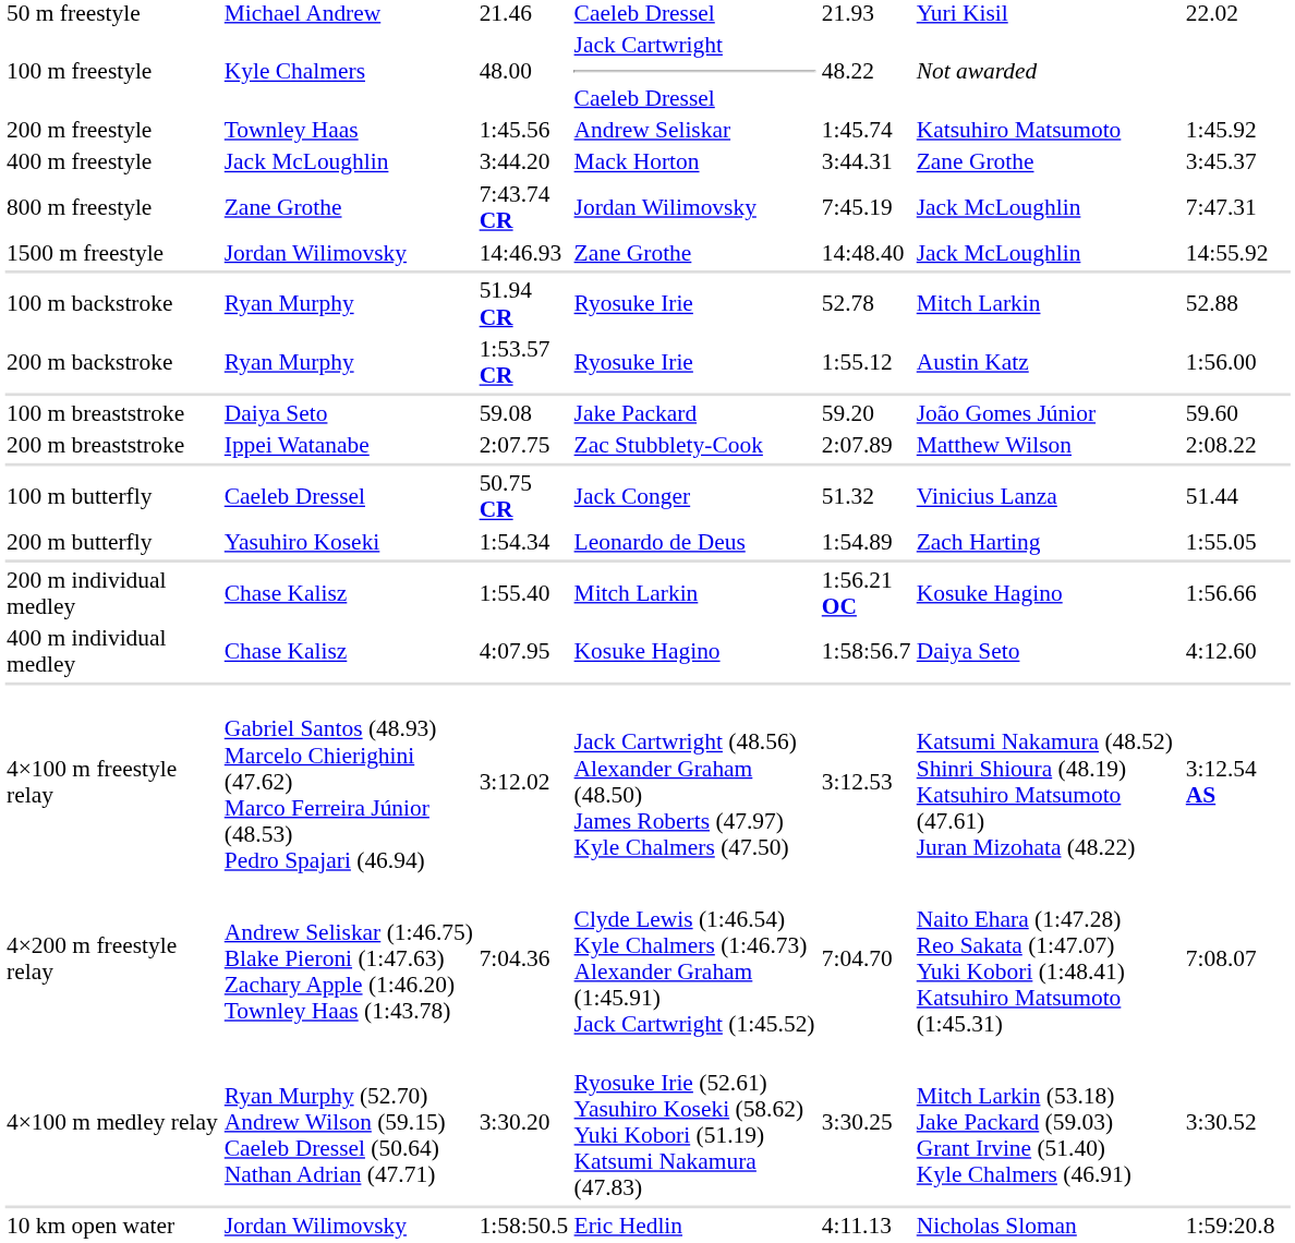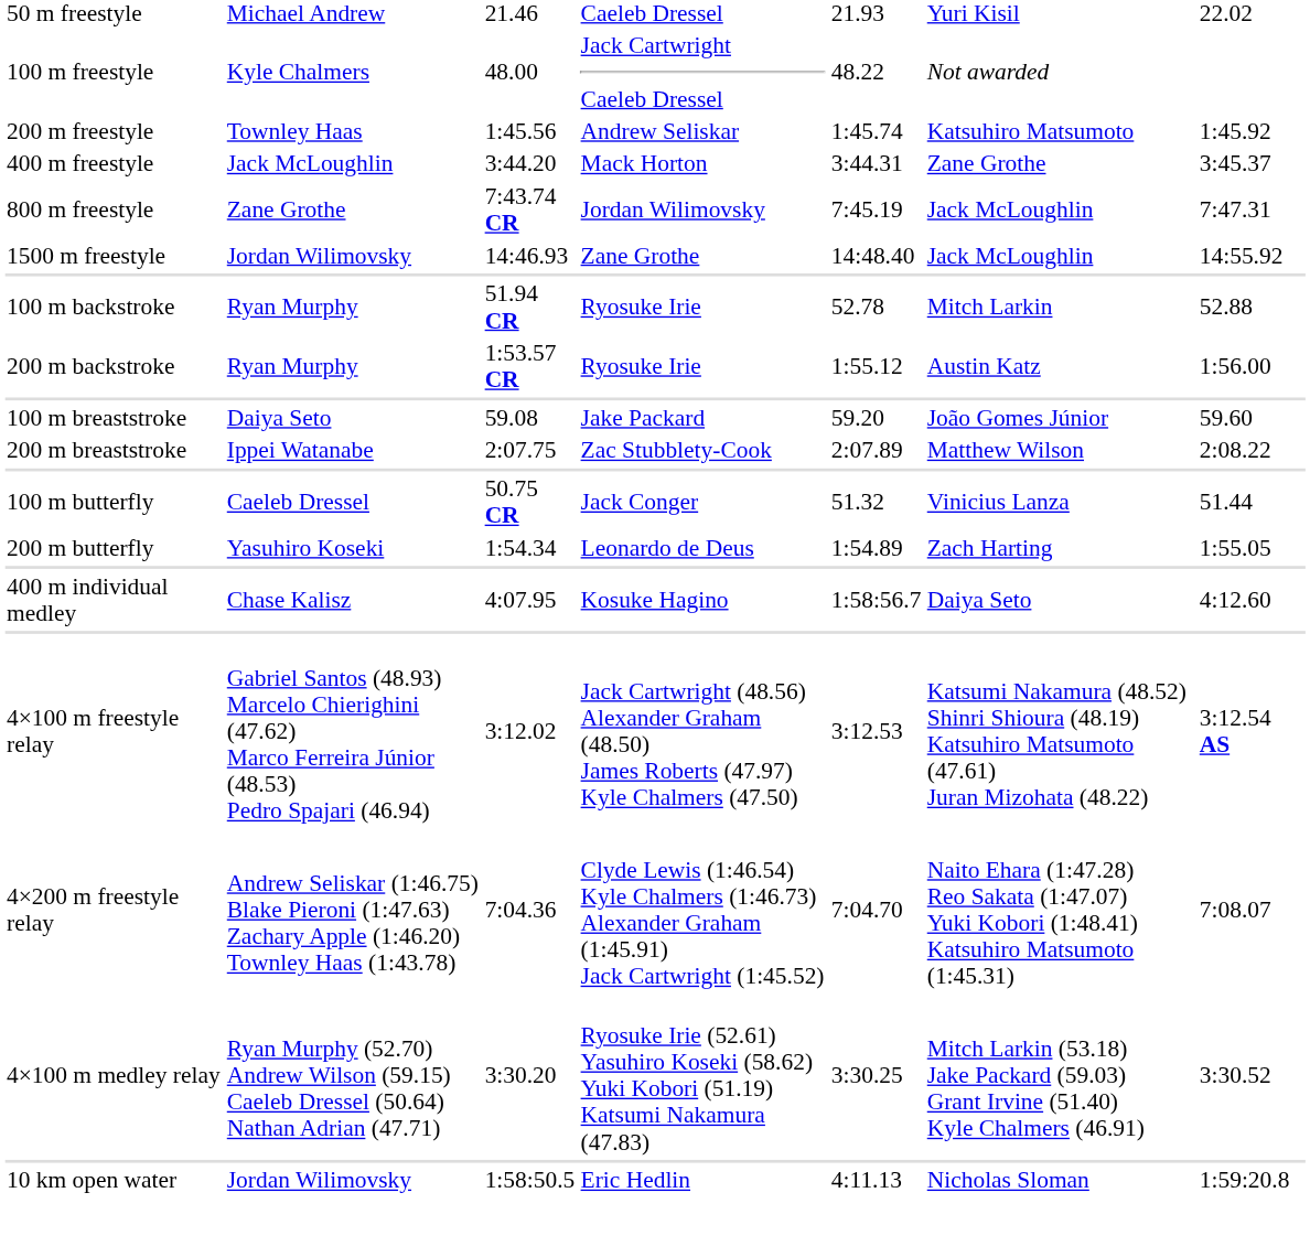 <table>
 <tr>
 <td>50 m freestyle<br></td>
 <td><a href='#'>Michael Andrew</a><br></td>
 <td>21.46</td>
 <td><a href='#'>Caeleb Dressel</a><br></td>
 <td>21.93</td>
 <td><a href='#'>Yuri Kisil</a><br></td>
 <td>22.02</td>
 </tr>
 <tr>
 <td>100 m freestyle<br></td>
 <td><a href='#'>Kyle Chalmers</a><br></td>
 <td>48.00</td>
 <td><a href='#'>Jack Cartwright</a><br><hr><a href='#'>Caeleb Dressel</a><br></td>
 <td>48.22</td>
 <td colspan=2><em>Not awarded</em></td>
 </tr>
 <tr>
 <td>200 m freestyle<br></td>
 <td><a href='#'>Townley Haas</a><br></td>
 <td>1:45.56</td>
 <td><a href='#'>Andrew Seliskar</a><br></td>
 <td>1:45.74</td>
 <td><a href='#'>Katsuhiro Matsumoto</a><br></td>
 <td>1:45.92</td>
 </tr>
 <tr>
 <td>400 m freestyle<br></td>
 <td><a href='#'>Jack McLoughlin</a><br></td>
 <td>3:44.20</td>
 <td><a href='#'>Mack Horton</a><br></td>
 <td>3:44.31</td>
 <td><a href='#'>Zane Grothe</a><br></td>
 <td>3:45.37</td>
 </tr>
 <tr>
 <td>800 m freestyle<br></td>
 <td><a href='#'>Zane Grothe</a><br></td>
 <td>7:43.74<br><strong><a href='#'>CR</a></strong></td>
 <td><a href='#'>Jordan Wilimovsky</a><br></td>
 <td>7:45.19</td>
 <td><a href='#'>Jack McLoughlin</a><br></td>
 <td>7:47.31</td>
 </tr>
 <tr>
 <td>1500 m freestyle<br></td>
 <td><a href='#'>Jordan Wilimovsky</a><br></td>
 <td>14:46.93</td>
 <td><a href='#'>Zane Grothe</a><br></td>
 <td>14:48.40</td>
 <td><a href='#'>Jack McLoughlin</a><br></td>
 <td>14:55.92</td>
 </tr>
 <tr bgcolor=#DDDDDD>
 <td colspan=7></td>
 </tr>
 <tr>
 <td>100 m backstroke<br></td>
 <td><a href='#'>Ryan Murphy</a><br></td>
 <td>51.94<br><strong><a href='#'>CR</a></strong></td>
 <td><a href='#'>Ryosuke Irie</a><br></td>
 <td>52.78</td>
 <td><a href='#'>Mitch Larkin</a><br></td>
 <td>52.88</td>
 </tr>
 <tr>
 <td>200 m backstroke<br></td>
 <td><a href='#'>Ryan Murphy</a><br></td>
 <td>1:53.57<br><strong><a href='#'>CR</a></strong></td>
 <td><a href='#'>Ryosuke Irie</a><br></td>
 <td>1:55.12</td>
 <td><a href='#'>Austin Katz</a><br></td>
 <td>1:56.00</td>
 </tr>
 <tr bgcolor=#DDDDDD>
 <td colspan=7></td>
 </tr>
 <tr>
 <td>100 m breaststroke<br></td>
 <td><a href='#'>Daiya Seto</a><br></td>
 <td>59.08</td>
 <td><a href='#'>Jake Packard</a><br></td>
 <td>59.20</td>
 <td><a href='#'>João Gomes Júnior</a><br></td>
 <td>59.60</td>
 </tr>
 <tr>
 <td>200 m breaststroke<br></td>
 <td><a href='#'>Ippei Watanabe</a><br></td>
 <td>2:07.75</td>
 <td><a href='#'>Zac Stubblety-Cook</a><br></td>
 <td>2:07.89</td>
 <td><a href='#'>Matthew Wilson</a><br></td>
 <td>2:08.22</td>
 </tr>
 <tr bgcolor=#DDDDDD>
 <td colspan=7></td>
 </tr>
 <tr>
 <td>100 m butterfly<br></td>
 <td><a href='#'>Caeleb Dressel</a><br></td>
 <td>50.75<br><strong><a href='#'>CR</a></strong></td>
 <td><a href='#'>Jack Conger</a><br></td>
 <td>51.32</td>
 <td><a href='#'>Vinicius Lanza</a><br></td>
 <td>51.44</td>
 </tr>
 <tr>
 <td>200 m butterfly<br></td>
 <td><a href='#'>Yasuhiro Koseki</a><br></td>
 <td>1:54.34</td>
 <td><a href='#'>Leonardo de Deus</a><br></td>
 <td>1:54.89</td>
 <td><a href='#'>Zach Harting</a><br></td>
 <td>1:55.05</td>
 </tr>
 <tr bgcolor=#DDDDDD>
 <td colspan=7></td>
 </tr>
 <tr>
-<td>200 m individual medley<br></td>
-<td><a href='#'>Chase Kalisz</a><br></td>
-<td>1:55.40</td>
-<td><a href='#'>Mitch Larkin</a><br></td>
-<td>1:56.21<br><strong><a href='#'>OC</a></strong></td>
-<td><a href='#'>Kosuke Hagino</a><br></td>
-<td>1:56.66</td>
-</tr>
-<tr>
 <td>400 m individual medley<br></td>
 <td><a href='#'>Chase Kalisz</a><br></td>
 <td>4:07.95</td>
 <td><a href='#'>Kosuke Hagino</a><br></td>
 <td>1:58:56.7</td>
 <td><a href='#'>Daiya Seto</a><br></td>
 <td>4:12.60</td>
 </tr>
 <tr bgcolor=#DDDDDD>
 <td colspan=7></td>
 </tr>
 <tr>
 <td>4×100 m freestyle relay<br></td>
 <td><br><a href='#'>Gabriel Santos</a> (48.93)<br><a href='#'>Marcelo Chierighini</a> (47.62)<br><a href='#'>Marco Ferreira Júnior</a> (48.53)<br><a href='#'>Pedro Spajari</a> (46.94)</td>
 <td>3:12.02</td>
 <td><br><a href='#'>Jack Cartwright</a> (48.56)<br><a href='#'>Alexander Graham</a> (48.50)<br><a href='#'>James Roberts</a> (47.97)<br><a href='#'>Kyle Chalmers</a> (47.50)</td>
 <td>3:12.53</td>
 <td><br><a href='#'>Katsumi Nakamura</a> (48.52)<br><a href='#'>Shinri Shioura</a> (48.19)<br><a href='#'>Katsuhiro Matsumoto</a> (47.61)<br><a href='#'>Juran Mizohata</a> (48.22)</td>
 <td>3:12.54 <strong><a href='#'>AS</a></strong></td>
 </tr>
 <tr>
 <td>4×200 m freestyle relay<br></td>
 <td><br><a href='#'>Andrew Seliskar</a> (1:46.75)<br><a href='#'>Blake Pieroni</a> (1:47.63)<br><a href='#'>Zachary Apple</a> (1:46.20)<br><a href='#'>Townley Haas</a> (1:43.78)</td>
 <td>7:04.36</td>
 <td><br><a href='#'>Clyde Lewis</a> (1:46.54)<br><a href='#'>Kyle Chalmers</a> (1:46.73)<br><a href='#'>Alexander Graham</a> (1:45.91)<br><a href='#'>Jack Cartwright</a> (1:45.52)</td>
 <td>7:04.70</td>
 <td><br><a href='#'>Naito Ehara</a> (1:47.28)<br><a href='#'>Reo Sakata</a> (1:47.07)<br><a href='#'>Yuki Kobori</a> (1:48.41)<br><a href='#'>Katsuhiro Matsumoto</a> (1:45.31)</td>
 <td>7:08.07</td>
 </tr>
 <tr>
 <td>4×100 m medley relay<br></td>
 <td><br><a href='#'>Ryan Murphy</a> (52.70)<br><a href='#'>Andrew Wilson</a> (59.15)<br><a href='#'>Caeleb Dressel</a> (50.64)<br><a href='#'>Nathan Adrian</a> (47.71)</td>
 <td>3:30.20</td>
 <td><br><a href='#'>Ryosuke Irie</a> (52.61)<br><a href='#'>Yasuhiro Koseki</a> (58.62)<br><a href='#'>Yuki Kobori</a> (51.19)<br><a href='#'>Katsumi Nakamura</a> (47.83)</td>
 <td>3:30.25</td>
 <td><br><a href='#'>Mitch Larkin</a> (53.18)<br><a href='#'>Jake Packard</a> (59.03)<br><a href='#'>Grant Irvine</a> (51.40)<br><a href='#'>Kyle Chalmers</a> (46.91)</td>
 <td>3:30.52</td>
 </tr>
 <tr bgcolor=#DDDDDD>
 <td colspan=7></td>
 </tr>
 <tr>
 <td>10 km open water<br></td>
 <td><a href='#'>Jordan Wilimovsky</a><br></td>
 <td>1:58:50.5</td>
 <td><a href='#'>Eric Hedlin</a><br></td>
 <td>4:11.13</td>
 <td><a href='#'>Nicholas Sloman</a><br></td>
 <td>1:59:20.8</td>
 </tr>
 </table>
